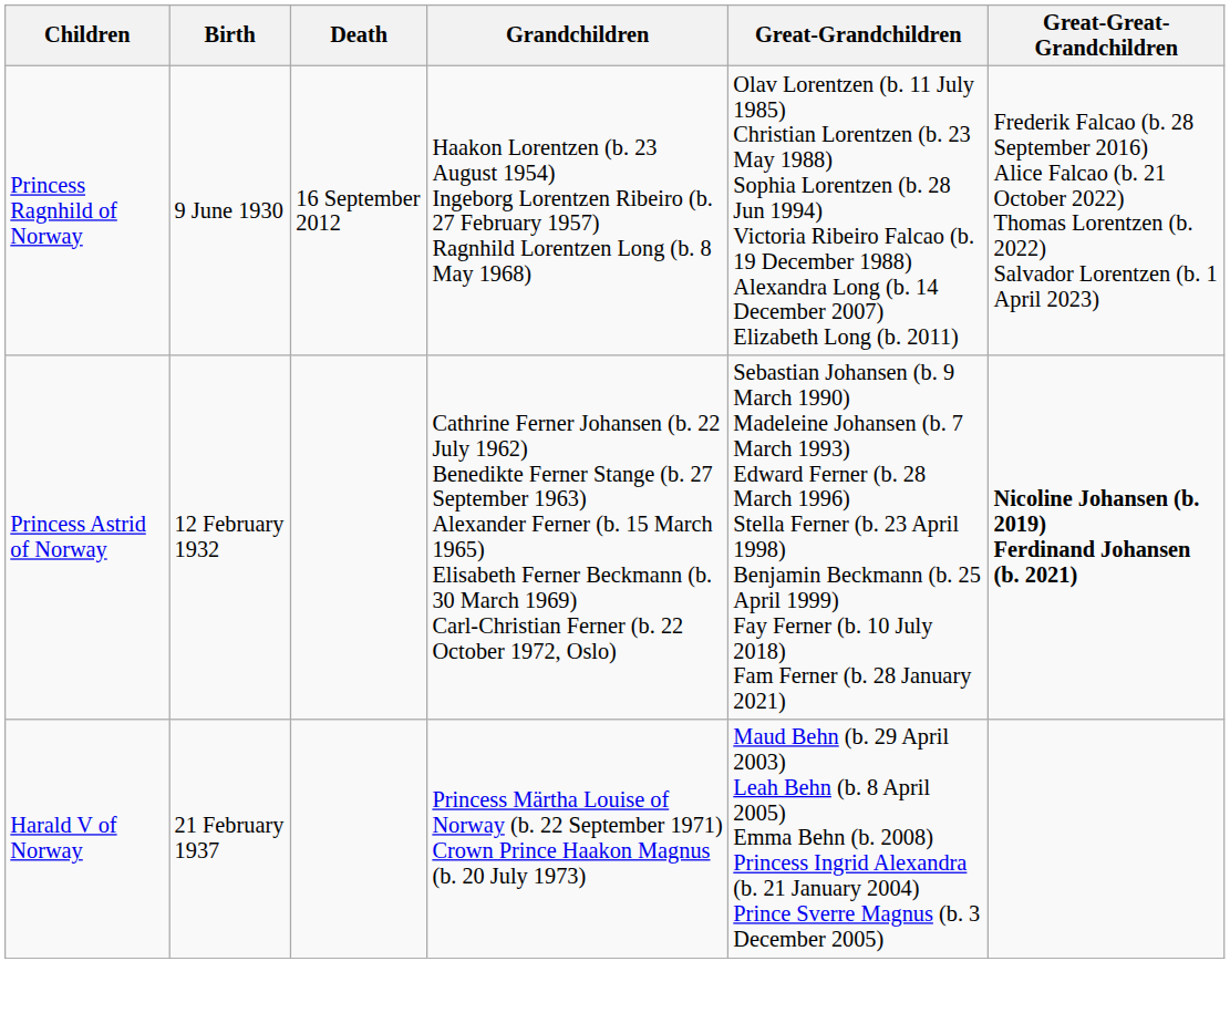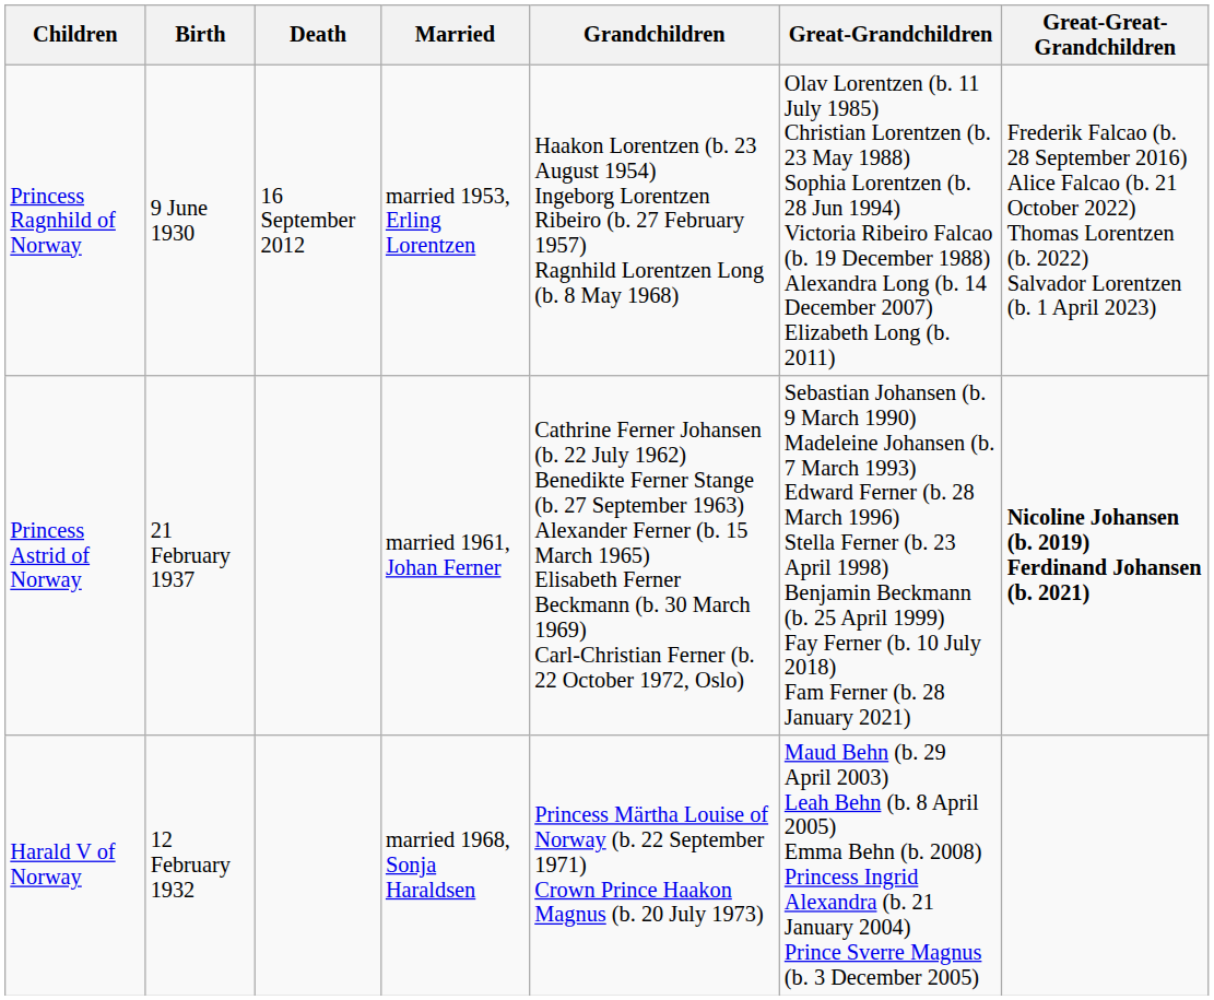 <table class="wikitable">
 <tr>
 <th>Children</th>
 <th>Birth</th>
 <th>Death</th>
+<th>Married</th>
 <th>Grandchildren</th>
 <th>Great-Grandchildren</th>
 <th>Great-Great-Grandchildren</th>
 </tr>
 <tr>
 <td><a href='#'>Princess Ragnhild of Norway</a></td>
 <td>9 June 1930</td>
 <td>16 September 2012</td>
+<td>married 1953, <a href='#'>Erling Lorentzen</a></td>
 <td>Haakon Lorentzen (b. 23 August 1954)<br>Ingeborg Lorentzen Ribeiro (b. 27 February 1957)<br>Ragnhild Lorentzen Long (b. 8 May 1968)</td>
 <td>Olav Lorentzen (b. 11 July 1985)<br>Christian Lorentzen (b. 23 May 1988)<br>Sophia Lorentzen (b. 28 Jun 1994)<br>Victoria Ribeiro Falcao (b. 19 December 1988)<br>Alexandra Long (b. 14 December 2007)<br>Elizabeth Long (b. 2011)</td>
 <td>Frederik Falcao (b. 28 September 2016)<br>Alice Falcao (b. 21 October 2022)<br>Thomas Lorentzen (b. 2022)<br>Salvador Lorentzen (b. 1 April 2023)</td>
 </tr>
 <tr>
 <td><a href='#'>Princess Astrid of Norway</a></td>
-<td>12 February 1932</td>
+<td>21 February 1937</td>
 <td></td>
+<td>married 1961, <a href='#'>Johan Ferner</a></td>
 <td>Cathrine Ferner Johansen (b. 22 July 1962)<br>Benedikte Ferner Stange (b. 27 September 1963)<br>Alexander Ferner (b. 15 March 1965)<br>Elisabeth Ferner Beckmann (b. 30 March 1969)<br>Carl-Christian Ferner (b. 22 October 1972, Oslo)</td>
 <td>Sebastian Johansen (b. 9 March 1990)<br>Madeleine Johansen (b. 7 March 1993)<br>Edward Ferner (b. 28 March 1996)<br>Stella Ferner (b. 23 April 1998)<br>Benjamin Beckmann (b. 25 April 1999)<br>Fay Ferner (b. 10 July 2018)<br>Fam Ferner (b. 28 January 2021)</td>
 <td><strong>Nicoline Johansen (b. 2019)<br>Ferdinand Johansen (b. 2021)</strong></td>
 </tr>
 <tr>
 <td><a href='#'>Harald V of Norway</a></td>
-<td>21 February 1937</td>
+<td>12 February 1932</td>
 <td></td>
+<td>married 1968, <a href='#'>Sonja Haraldsen</a></td>
 <td><a href='#'>Princess Märtha Louise of Norway</a> (b. 22 September 1971)<br><a href='#'>Crown Prince Haakon Magnus</a> (b. 20 July 1973)</td>
 <td><a href='#'>Maud Behn</a> (b. 29 April 2003)<br><a href='#'>Leah Behn</a> (b. 8 April 2005)<br>Emma Behn (b. 2008)<br><a href='#'>Princess Ingrid Alexandra</a> (b. 21 January 2004)<br><a href='#'>Prince Sverre Magnus</a> (b. 3 December 2005)</td>
 <td></td>
 </tr>
 </table>
